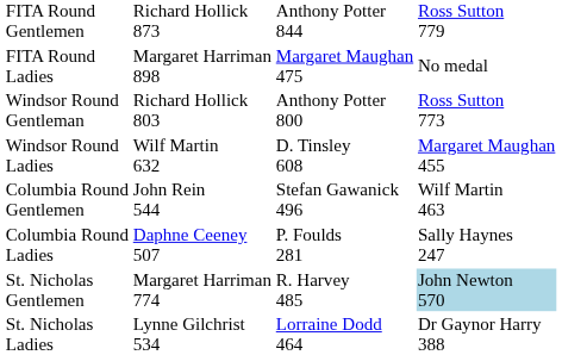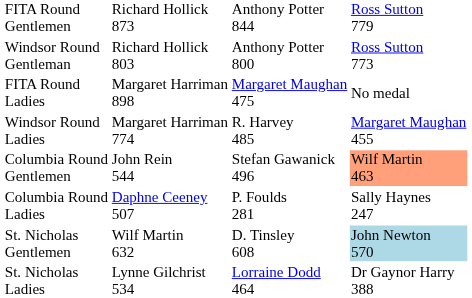 <table>
 <tr>
 <td>FITA Round <br> Gentlemen</td>
 <td>Richard Hollick  <br> 873</td>
 <td>Anthony Potter  <br> 844</td>
 <td><a href='#'>Ross Sutton</a>  <br> 779</td>
 </tr>
 <tr>
+<td>Windsor Round <br> Gentleman</td>
+<td>Richard Hollick  <br> 803</td>
+<td>Anthony Potter  <br> 800</td>
+<td><a href='#'>Ross Sutton</a>  <br> 773</td>
+</tr>
+<tr>
 <td>FITA Round <br> Ladies</td>
 <td>Margaret Harriman   <br> 898</td>
 <td><a href='#'>Margaret Maughan</a>  <br> 475</td>
 <td>No medal</td>
 </tr>
 <tr>
-<td>Windsor Round <br> Gentleman</td>
-<td>Richard Hollick  <br> 803</td>
-<td>Anthony Potter  <br> 800</td>
-<td><a href='#'>Ross Sutton</a>  <br> 773</td>
-</tr>
-<tr>
 <td>Windsor Round <br> Ladies</td>
-<td>Wilf Martin  <br> 632</td>
-<td>D. Tinsley  <br> 608</td>
+<td>Margaret Harriman  <br> 774</td>
+<td>R. Harvey  <br> 485</td>
 <td><a href='#'>Margaret Maughan</a>  <br> 455</td>
 </tr>
 <tr>
 <td>Columbia Round <br> Gentlemen</td>
 <td>John Rein  <br> 544</td>
 <td>Stefan Gawanick  <br> 496</td>
-<td>Wilf Martin  <br> 463</td>
+<td style="background: lightsalmon;">Wilf Martin  <br> 463</td>
 </tr>
 <tr>
 <td>Columbia Round <br> Ladies</td>
 <td><a href='#'>Daphne Ceeney</a>  <br> 507</td>
 <td>P. Foulds  <br> 281</td>
 <td>Sally Haynes  <br> 247</td>
 </tr>
 <tr>
 <td>St. Nicholas <br> Gentlemen</td>
-<td>Margaret Harriman  <br> 774</td>
-<td>R. Harvey  <br> 485</td>
+<td>Wilf Martin  <br> 632</td>
+<td>D. Tinsley  <br> 608</td>
 <td style="background: lightblue;">John Newton  <br> 570</td>
 </tr>
 <tr>
 <td>St. Nicholas <br> Ladies</td>
 <td>Lynne Gilchrist  <br> 534</td>
 <td><a href='#'>Lorraine Dodd</a>  <br> 464</td>
 <td>Dr Gaynor Harry  <br> 388</td>
 </tr>
 </table>
